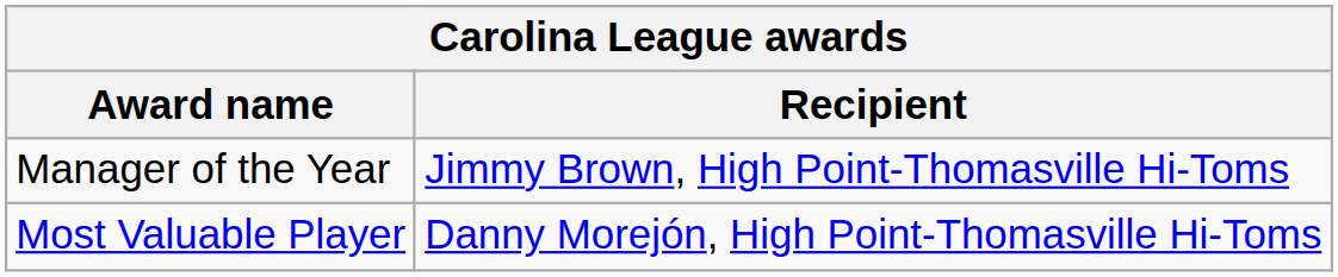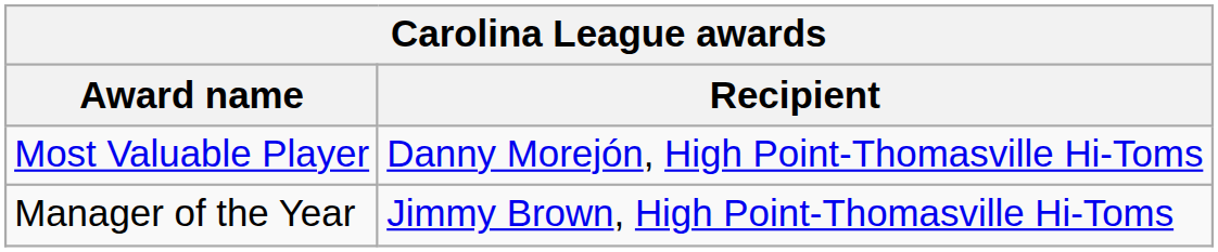 <table class="wikitable">
 <tr>
 <th colspan="2">Carolina League awards</th>
 </tr>
 <tr>
 <th>Award name</th>
 <th>Recipient</th>
 </tr>
 <tr>
+<td><a href='#'>Most Valuable Player</a></td>
+<td><a href='#'>Danny Morejón</a>, <a href='#'>High Point-Thomasville Hi-Toms</a></td>
+</tr>
+<tr>
 <td>Manager of the Year</td>
 <td><a href='#'>Jimmy Brown</a>, <a href='#'>High Point-Thomasville Hi-Toms</a></td>
 </tr>
-<tr>
-<td><a href='#'>Most Valuable Player</a></td>
-<td><a href='#'>Danny Morejón</a>, <a href='#'>High Point-Thomasville Hi-Toms</a></td>
-</tr>
 </table>
